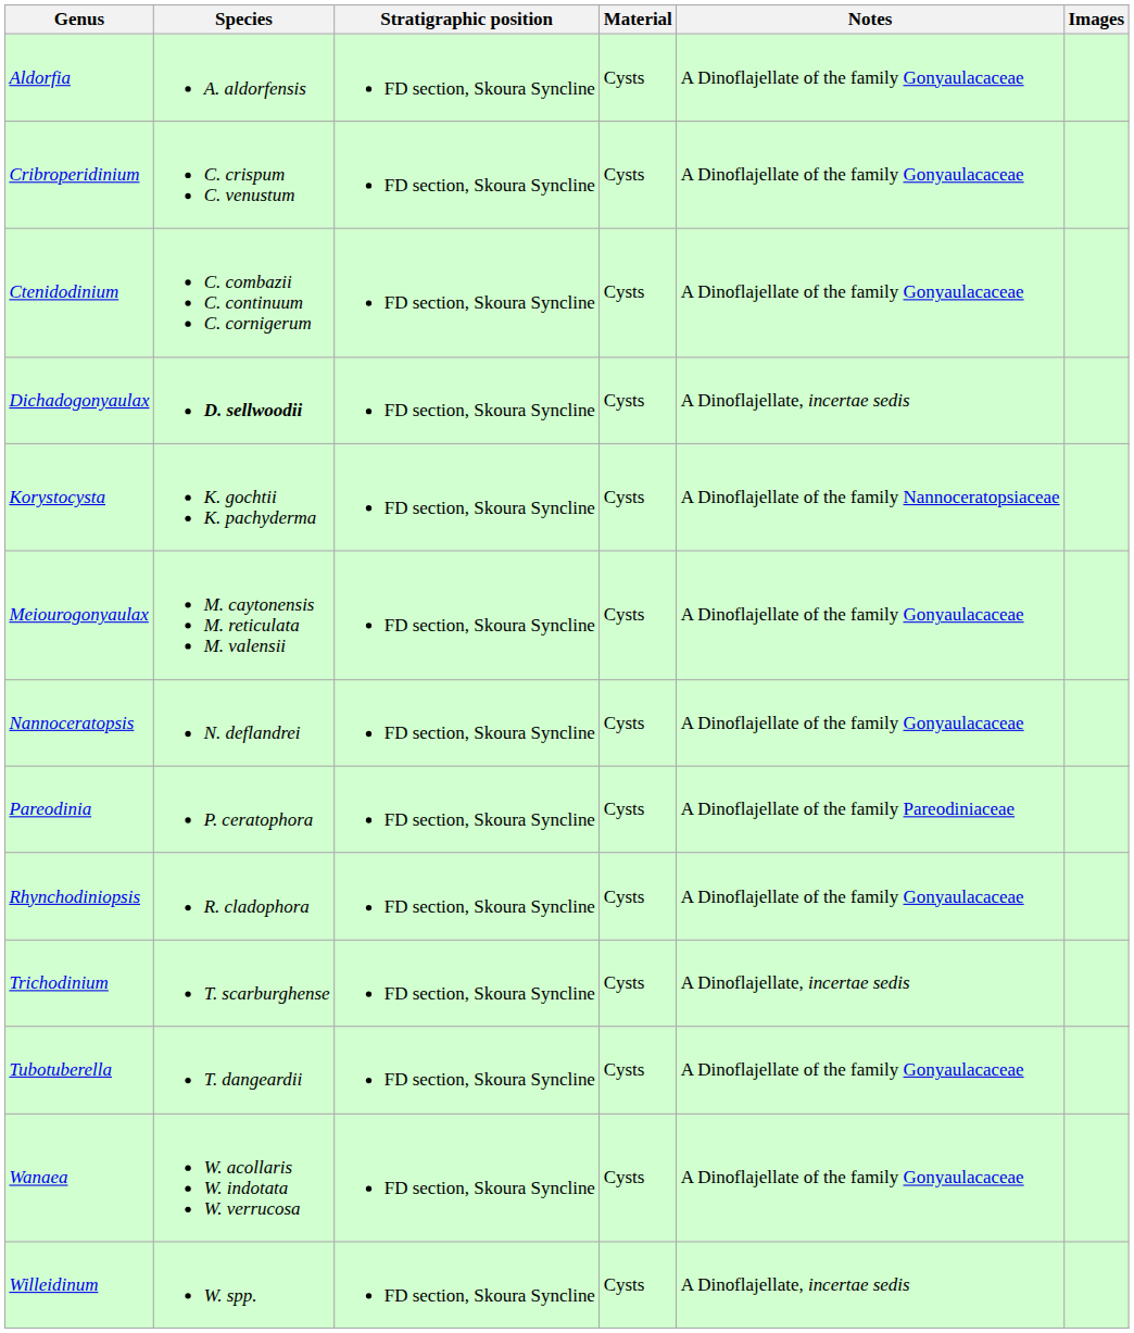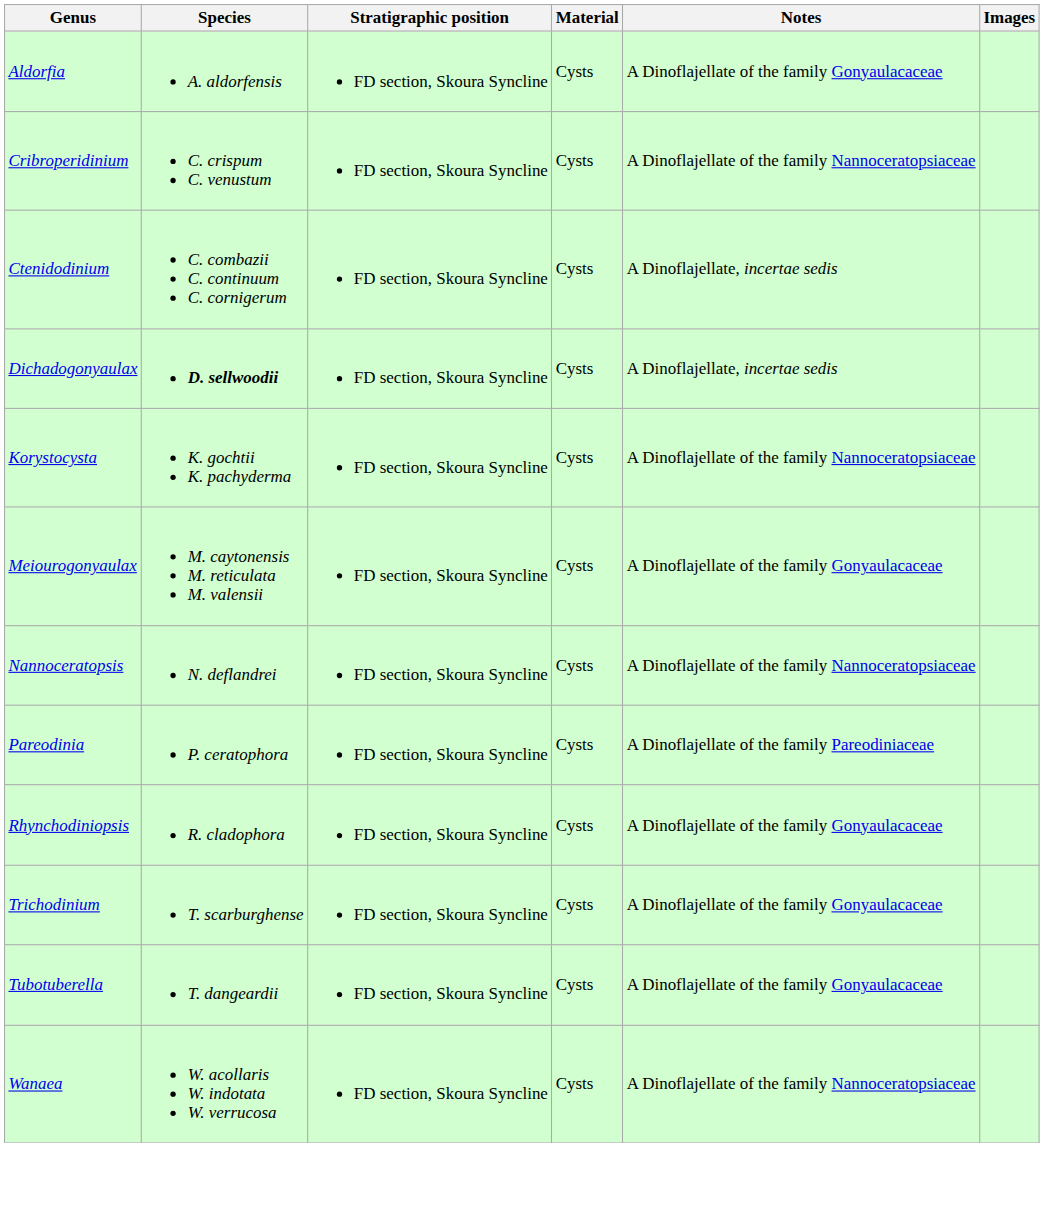 <table class="wikitable">
 <tr>
 <th>Genus</th>
 <th>Species</th>
 <th>Stratigraphic position</th>
 <th>Material</th>
 <th>Notes</th>
 <th>Images</th>
 </tr>
 <tr>
 <td style="background:#D1FFCF;"><em><a href='#'>Aldorfia</a></em></td>
 <td style="background:#D1FFCF;"><br><ul><li><em>A. aldorfensis</em></li></ul></td>
 <td style="background:#D1FFCF;"><br><ul><li>FD section, Skoura Syncline</li></ul></td>
 <td style="background:#D1FFCF;">Cysts</td>
 <td style="background:#D1FFCF;">A Dinoflajellate of the family <a href='#'>Gonyaulacaceae</a></td>
 <td style="background:#D1FFCF;"></td>
 </tr>
 <tr>
 <td style="background:#D1FFCF;"><em><a href='#'>Cribroperidinium</a></em></td>
 <td style="background:#D1FFCF;"><br><ul><li><em>C. crispum</em></li><li><em>C. venustum</em></li></ul></td>
 <td style="background:#D1FFCF;"><br><ul><li>FD section, Skoura Syncline</li></ul></td>
 <td style="background:#D1FFCF;">Cysts</td>
-<td style="background:#D1FFCF;">A Dinoflajellate of the family <a href='#'>Gonyaulacaceae</a></td>
+<td style="background:#D1FFCF;">A Dinoflajellate of the family <a href='#'>Nannoceratopsiaceae</a></td>
 <td style="background:#D1FFCF;"></td>
 </tr>
 <tr>
 <td style="background:#D1FFCF;"><em><a href='#'>Ctenidodinium</a></em></td>
 <td style="background:#D1FFCF;"><br><ul><li><em>C. combazii</em></li><li><em>C. continuum</em></li><li><em>C. cornigerum</em></li></ul></td>
 <td style="background:#D1FFCF;"><br><ul><li>FD section, Skoura Syncline</li></ul></td>
 <td style="background:#D1FFCF;">Cysts</td>
-<td style="background:#D1FFCF;">A Dinoflajellate of the family <a href='#'>Gonyaulacaceae</a></td>
+<td style="background:#D1FFCF;">A Dinoflajellate, <em>incertae sedis</em></td>
 <td style="background:#D1FFCF;"></td>
 </tr>
 <tr>
 <td style="background:#D1FFCF;"><em><a href='#'>Dichadogonyaulax</a></em></td>
 <td style="background:#D1FFCF;"><strong><br><ul><li><em>D. sellwoodii</em></li></ul></strong></td>
 <td style="background:#D1FFCF;"><br><ul><li>FD section, Skoura Syncline</li></ul></td>
 <td style="background:#D1FFCF;">Cysts</td>
 <td style="background:#D1FFCF;">A Dinoflajellate, <em>incertae sedis</em></td>
 <td style="background:#D1FFCF;"></td>
 </tr>
 <tr>
 <td style="background:#D1FFCF;"><em><a href='#'>Korystocysta</a></em></td>
 <td style="background:#D1FFCF;"><br><ul><li><em>K. gochtii</em></li><li><em>K. pachyderma</em></li></ul></td>
 <td style="background:#D1FFCF;"><br><ul><li>FD section, Skoura Syncline</li></ul></td>
 <td style="background:#D1FFCF;">Cysts</td>
 <td style="background:#D1FFCF;">A Dinoflajellate of the family <a href='#'>Nannoceratopsiaceae</a></td>
 <td style="background:#D1FFCF;"></td>
 </tr>
 <tr>
 <td style="background:#D1FFCF;"><em><a href='#'>Meiourogonyaulax</a></em></td>
 <td style="background:#D1FFCF;"><br><ul><li><em>M. caytonensis</em></li><li><em>M. reticulata</em></li><li><em>M. valensii</em></li></ul></td>
 <td style="background:#D1FFCF;"><br><ul><li>FD section, Skoura Syncline</li></ul></td>
 <td style="background:#D1FFCF;">Cysts</td>
 <td style="background:#D1FFCF;">A Dinoflajellate of the family <a href='#'>Gonyaulacaceae</a></td>
 <td style="background:#D1FFCF;"></td>
 </tr>
 <tr>
 <td style="background:#D1FFCF;"><em><a href='#'>Nannoceratopsis</a></em></td>
 <td style="background:#D1FFCF;"><br><ul><li><em>N. deflandrei</em></li></ul></td>
 <td style="background:#D1FFCF;"><br><ul><li>FD section, Skoura Syncline</li></ul></td>
 <td style="background:#D1FFCF;">Cysts</td>
-<td style="background:#D1FFCF;">A Dinoflajellate of the family <a href='#'>Gonyaulacaceae</a></td>
+<td style="background:#D1FFCF;">A Dinoflajellate of the family <a href='#'>Nannoceratopsiaceae</a></td>
 <td style="background:#D1FFCF;"></td>
 </tr>
 <tr>
 <td style="background:#D1FFCF;"><em><a href='#'>Pareodinia</a></em></td>
 <td style="background:#D1FFCF;"><br><ul><li><em>P. ceratophora</em></li></ul></td>
 <td style="background:#D1FFCF;"><br><ul><li>FD section, Skoura Syncline</li></ul></td>
 <td style="background:#D1FFCF;">Cysts</td>
 <td style="background:#D1FFCF;">A Dinoflajellate of the family <a href='#'>Pareodiniaceae</a></td>
 <td style="background:#D1FFCF;"></td>
 </tr>
 <tr>
 <td style="background:#D1FFCF;"><em><a href='#'>Rhynchodiniopsis</a></em></td>
 <td style="background:#D1FFCF;"><br><ul><li><em>R. cladophora</em></li></ul></td>
 <td style="background:#D1FFCF;"><br><ul><li>FD section, Skoura Syncline</li></ul></td>
 <td style="background:#D1FFCF;">Cysts</td>
 <td style="background:#D1FFCF;">A Dinoflajellate of the family <a href='#'>Gonyaulacaceae</a></td>
 <td style="background:#D1FFCF;"></td>
 </tr>
 <tr>
 <td style="background:#D1FFCF;"><em><a href='#'>Trichodinium</a></em></td>
 <td style="background:#D1FFCF;"><br><ul><li><em>T. scarburghense</em></li></ul></td>
 <td style="background:#D1FFCF;"><br><ul><li>FD section, Skoura Syncline</li></ul></td>
 <td style="background:#D1FFCF;">Cysts</td>
-<td style="background:#D1FFCF;">A Dinoflajellate, <em>incertae sedis</em></td>
+<td style="background:#D1FFCF;">A Dinoflajellate of the family <a href='#'>Gonyaulacaceae</a></td>
 <td style="background:#D1FFCF;"></td>
 </tr>
 <tr>
 <td style="background:#D1FFCF;"><em><a href='#'>Tubotuberella</a></em></td>
 <td style="background:#D1FFCF;"><br><ul><li><em>T. dangeardii</em></li></ul></td>
 <td style="background:#D1FFCF;"><br><ul><li>FD section, Skoura Syncline</li></ul></td>
 <td style="background:#D1FFCF;">Cysts</td>
 <td style="background:#D1FFCF;">A Dinoflajellate of the family <a href='#'>Gonyaulacaceae</a></td>
 <td style="background:#D1FFCF;"></td>
 </tr>
 <tr>
 <td style="background:#D1FFCF;"><em><a href='#'>Wanaea</a></em></td>
 <td style="background:#D1FFCF;"><br><ul><li><em>W. acollaris</em></li><li><em>W. indotata</em></li><li><em>W. verrucosa</em></li></ul></td>
 <td style="background:#D1FFCF;"><br><ul><li>FD section, Skoura Syncline</li></ul></td>
 <td style="background:#D1FFCF;">Cysts</td>
-<td style="background:#D1FFCF;">A Dinoflajellate of the family <a href='#'>Gonyaulacaceae</a></td>
-<td style="background:#D1FFCF;"></td>
-</tr>
-<tr>
-<td style="background:#D1FFCF;"><em><a href='#'>Willeidinum</a></em></td>
-<td style="background:#D1FFCF;"><br><ul><li><em>W. spp.</em></li></ul></td>
-<td style="background:#D1FFCF;"><br><ul><li>FD section, Skoura Syncline</li></ul></td>
-<td style="background:#D1FFCF;">Cysts</td>
-<td style="background:#D1FFCF;">A Dinoflajellate, <em>incertae sedis</em></td>
+<td style="background:#D1FFCF;">A Dinoflajellate of the family <a href='#'>Nannoceratopsiaceae</a></td>
 <td style="background:#D1FFCF;"></td>
 </tr>
 </table>
